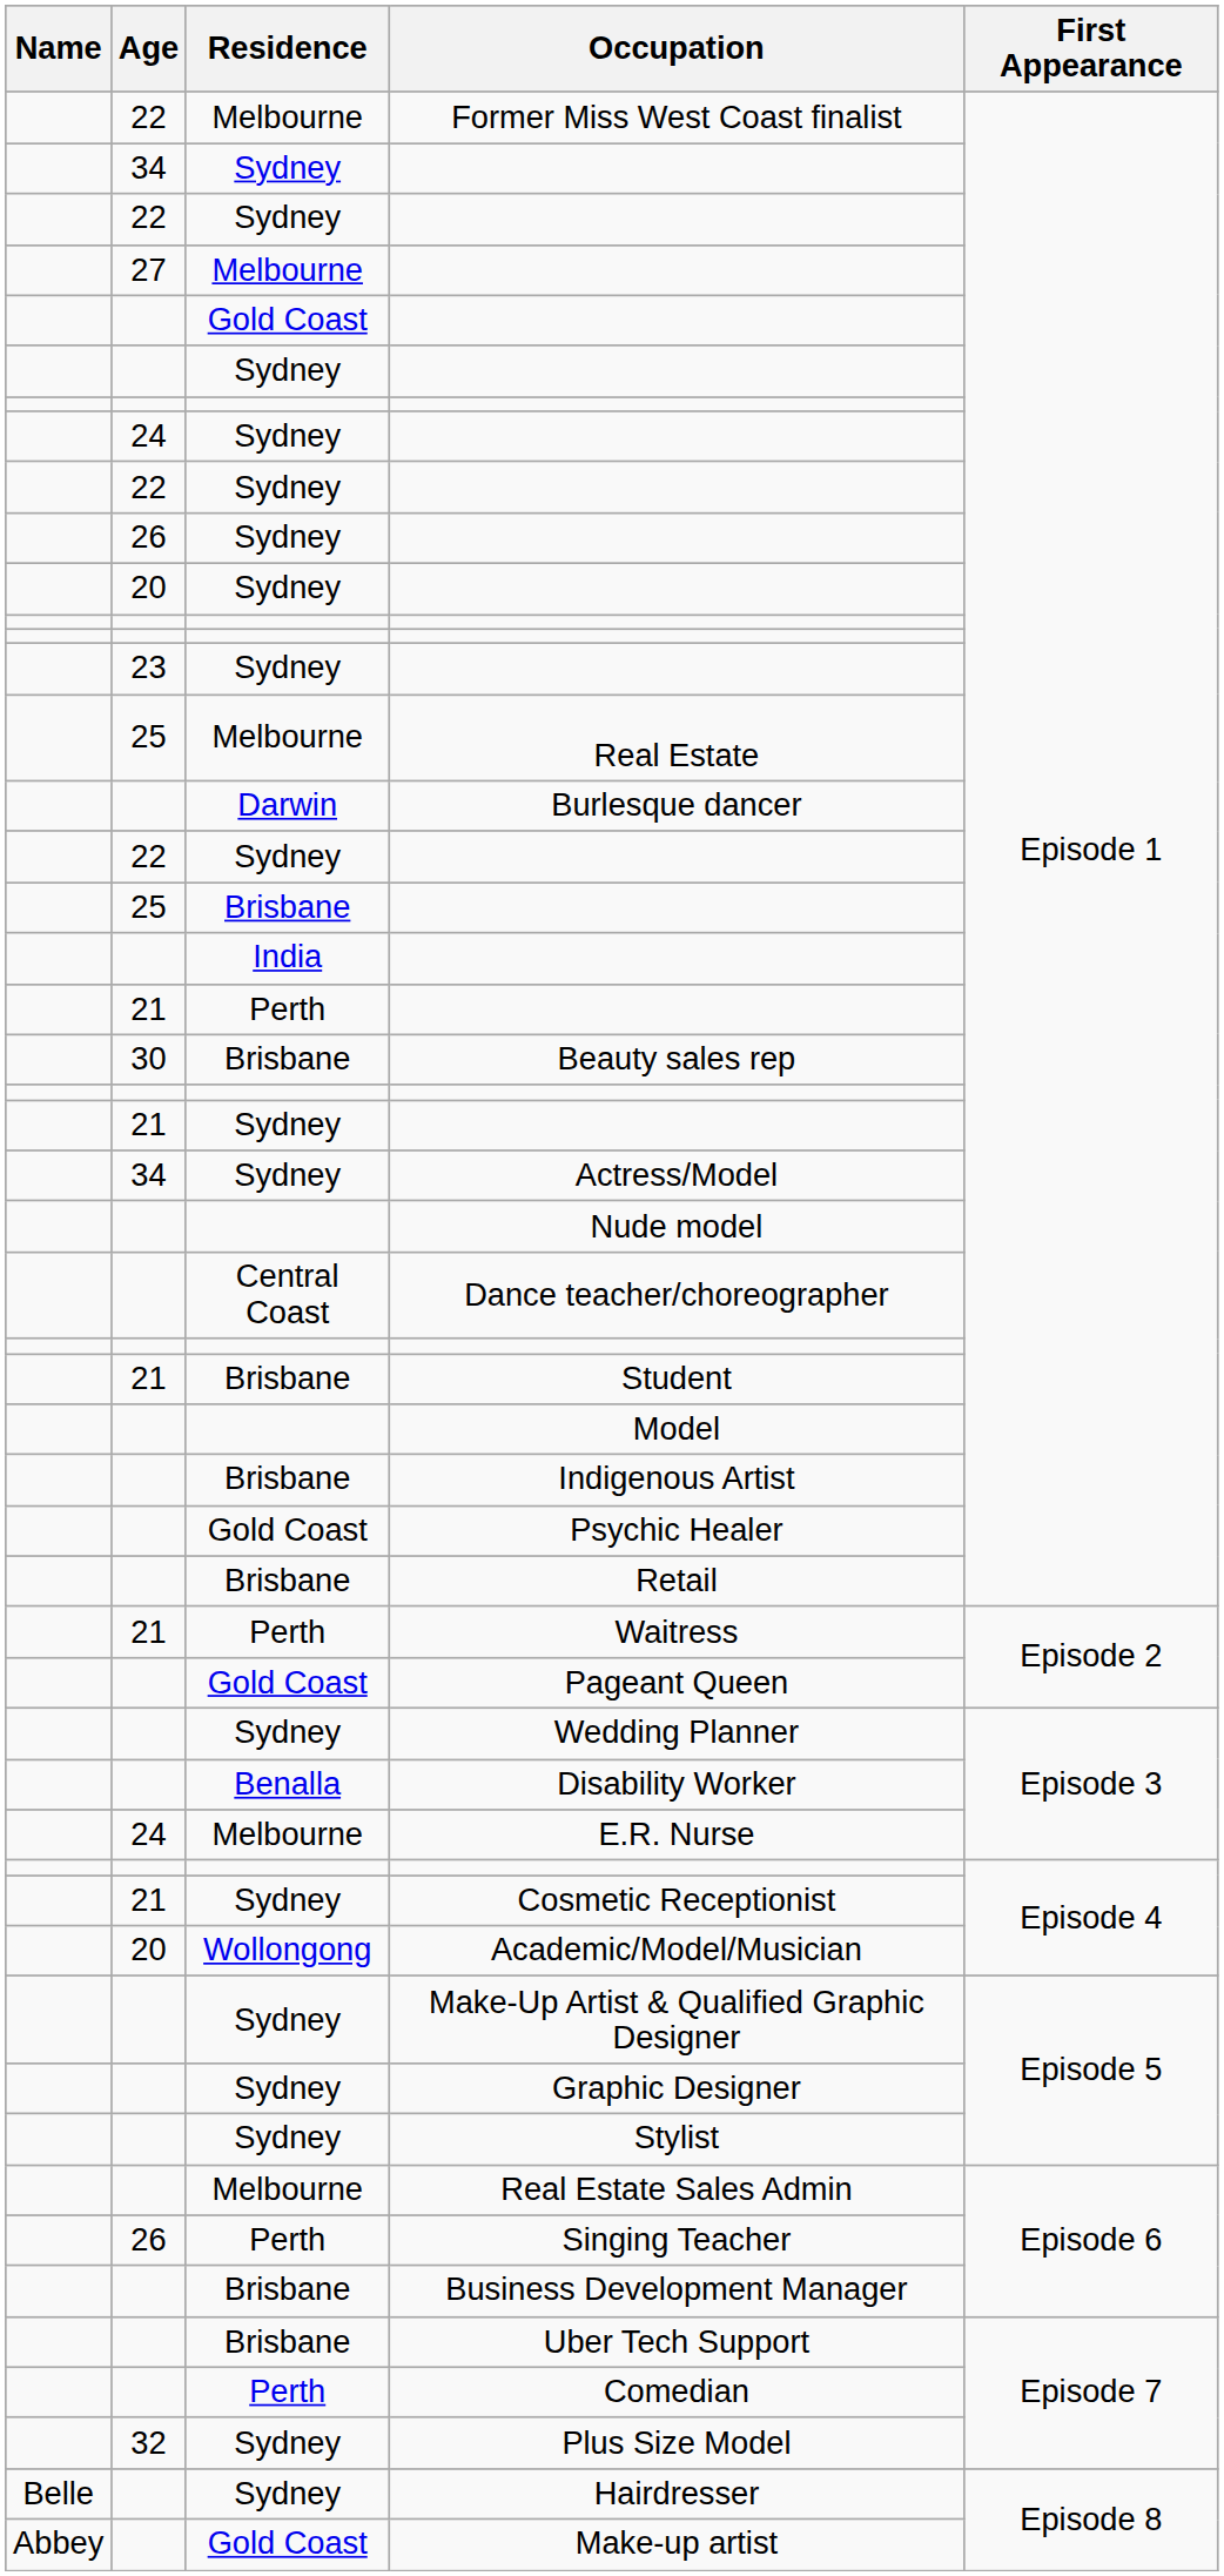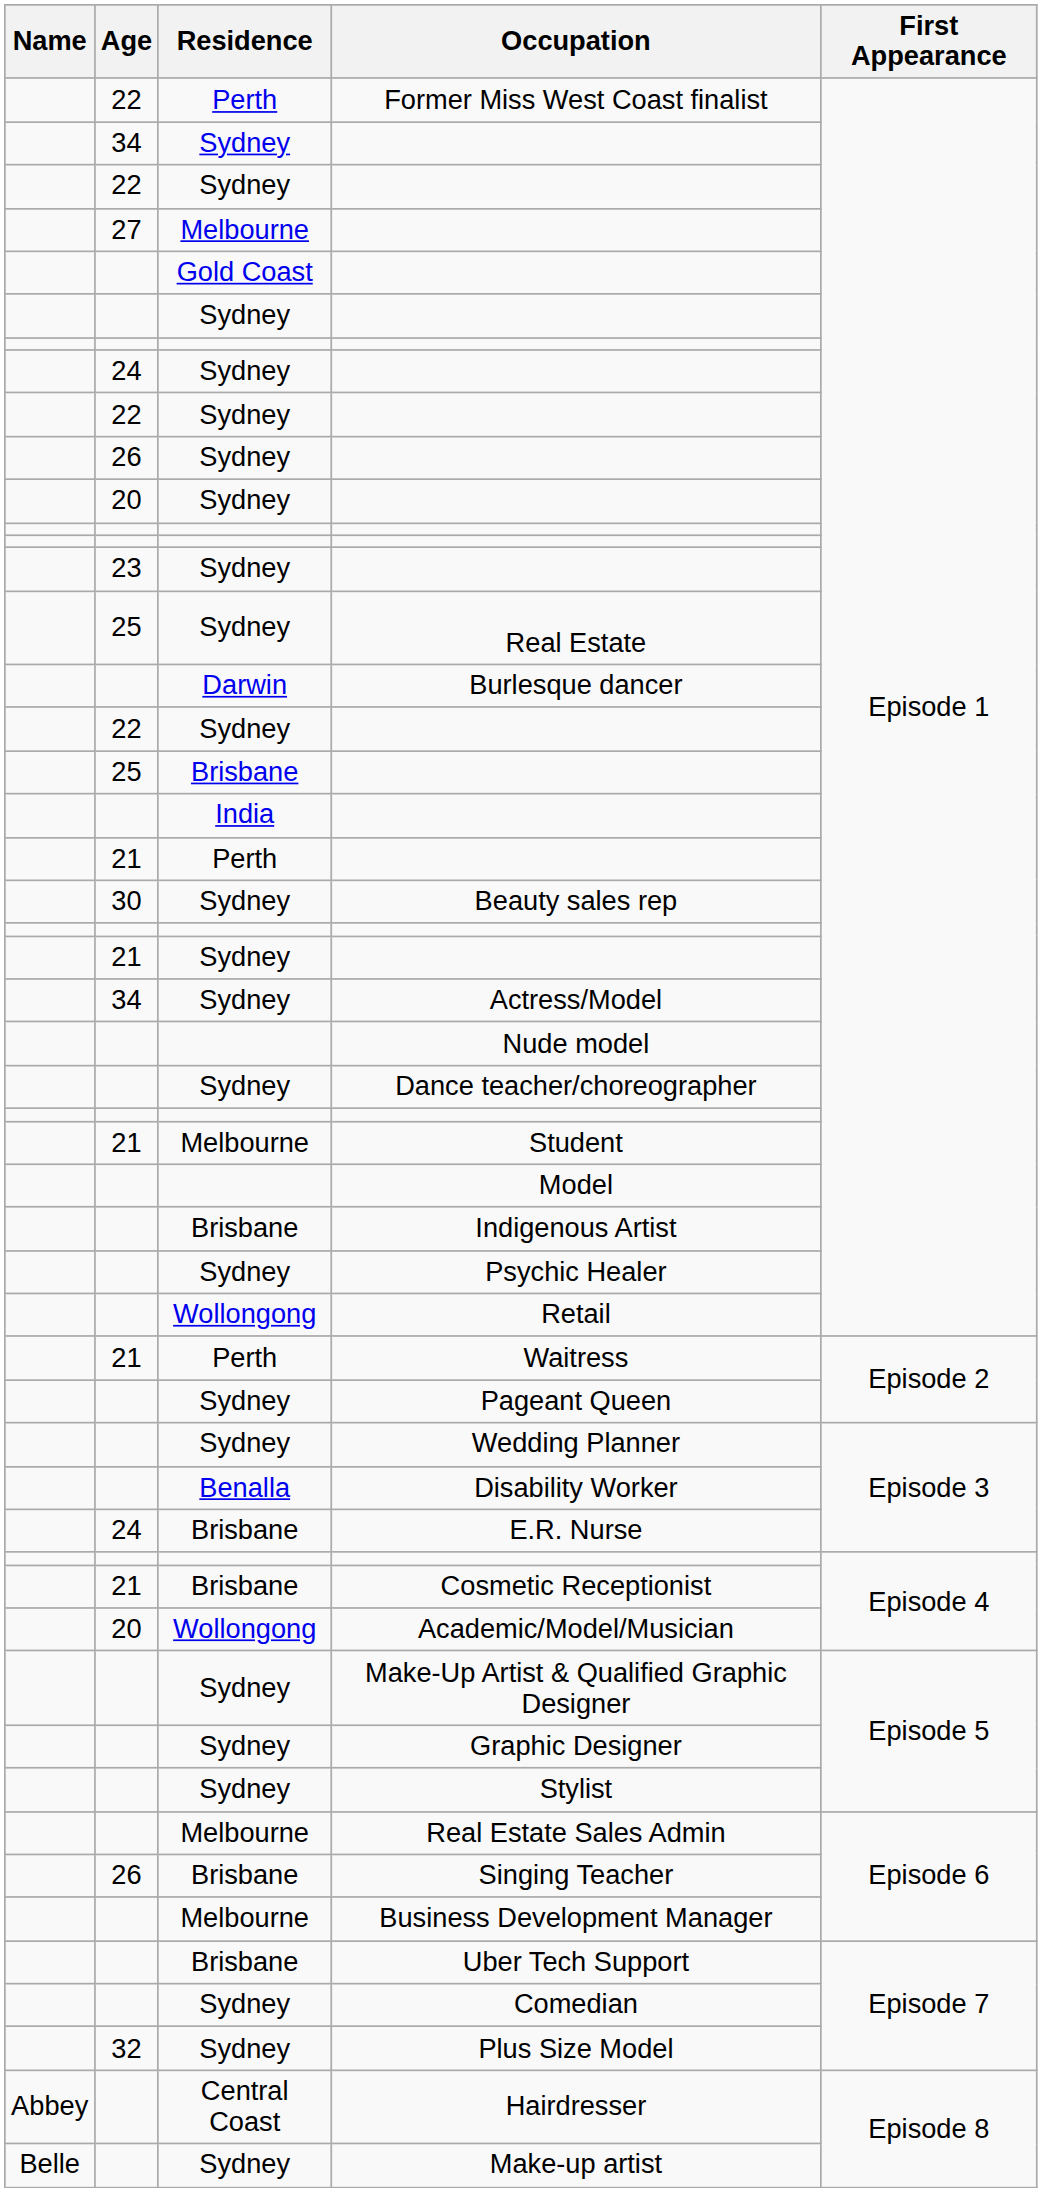 <table class="wikitable sortable" style="text-align:center;">
 <tr>
 <th>Name</th>
 <th>Age</th>
 <th>Residence</th>
 <th>Occupation</th>
 <th>First Appearance</th>
 </tr>
 <tr>
 <td></td>
 <td>22</td>
-<td>Melbourne</td>
+<td><a href='#'>Perth</a></td>
 <td>Former Miss West Coast finalist</td>
 <td rowspan="32">Episode 1</td>
 </tr>
 <tr>
 <td></td>
 <td>34</td>
 <td><a href='#'>Sydney</a></td>
 <td></td>
 </tr>
 <tr>
 <td></td>
 <td>22</td>
 <td>Sydney</td>
 <td></td>
 </tr>
 <tr>
 <td></td>
 <td>27</td>
 <td><a href='#'>Melbourne</a></td>
 <td></td>
 </tr>
 <tr>
 <td></td>
 <td></td>
 <td><a href='#'>Gold Coast</a></td>
 <td></td>
 </tr>
 <tr>
 <td></td>
 <td></td>
 <td>Sydney</td>
 <td></td>
 </tr>
 <tr>
 <td></td>
 <td></td>
 <td></td>
 <td></td>
 </tr>
 <tr>
 <td></td>
 <td>24</td>
 <td>Sydney</td>
 <td></td>
 </tr>
 <tr>
 <td></td>
 <td>22</td>
 <td>Sydney</td>
 <td></td>
 </tr>
 <tr>
 <td></td>
 <td>26</td>
 <td>Sydney</td>
 <td></td>
 </tr>
 <tr>
 <td></td>
 <td>20</td>
 <td>Sydney</td>
 <td></td>
 </tr>
 <tr>
 <td></td>
 <td></td>
 <td></td>
 <td></td>
 </tr>
 <tr>
 <td></td>
 <td></td>
 <td></td>
 <td></td>
 </tr>
 <tr>
 <td></td>
 <td>23</td>
 <td>Sydney</td>
 <td></td>
 </tr>
 <tr>
 <td></td>
 <td>25</td>
-<td>Melbourne</td>
+<td>Sydney</td>
 <td><br>Real Estate</td>
 </tr>
 <tr>
 <td></td>
 <td></td>
 <td><a href='#'>Darwin</a></td>
 <td>Burlesque dancer</td>
 </tr>
 <tr>
 <td></td>
 <td>22</td>
 <td>Sydney</td>
 <td></td>
 </tr>
 <tr>
 <td></td>
 <td>25</td>
 <td><a href='#'>Brisbane</a></td>
 <td></td>
 </tr>
 <tr>
 <td></td>
 <td></td>
 <td><a href='#'>India</a></td>
 <td></td>
 </tr>
 <tr>
 <td></td>
 <td>21</td>
 <td>Perth</td>
 <td></td>
 </tr>
 <tr>
 <td></td>
 <td>30</td>
-<td>Brisbane</td>
+<td>Sydney</td>
 <td>Beauty sales rep</td>
 </tr>
 <tr>
 <td></td>
 <td></td>
 <td></td>
 <td></td>
 </tr>
 <tr>
 <td></td>
 <td>21</td>
 <td>Sydney</td>
 <td></td>
 </tr>
 <tr>
 <td></td>
 <td>34</td>
 <td>Sydney</td>
 <td>Actress/Model</td>
 </tr>
 <tr>
 <td></td>
 <td></td>
 <td></td>
 <td>Nude model</td>
 </tr>
 <tr>
 <td></td>
 <td></td>
-<td>Central Coast</td>
+<td>Sydney</td>
 <td>Dance teacher/choreographer</td>
 </tr>
 <tr>
 <td></td>
 <td></td>
 <td></td>
 <td></td>
 </tr>
 <tr>
 <td></td>
 <td>21</td>
-<td>Brisbane</td>
+<td>Melbourne</td>
 <td>Student</td>
 </tr>
 <tr>
 <td></td>
 <td></td>
 <td></td>
 <td>Model</td>
 </tr>
 <tr>
 <td></td>
 <td></td>
 <td>Brisbane</td>
 <td>Indigenous Artist</td>
 </tr>
 <tr>
 <td></td>
 <td></td>
-<td>Gold Coast</td>
+<td>Sydney</td>
 <td>Psychic Healer</td>
 </tr>
 <tr>
 <td></td>
 <td></td>
-<td>Brisbane</td>
+<td><a href='#'>Wollongong</a></td>
 <td>Retail</td>
 </tr>
 <tr>
 <td></td>
 <td>21</td>
 <td>Perth</td>
 <td>Waitress</td>
 <td rowspan="2">Episode 2</td>
 </tr>
 <tr>
 <td></td>
 <td></td>
-<td><a href='#'>Gold Coast</a></td>
+<td>Sydney</td>
 <td>Pageant Queen</td>
 </tr>
 <tr>
 <td></td>
 <td></td>
 <td>Sydney</td>
 <td>Wedding Planner</td>
 <td rowspan="3">Episode 3</td>
 </tr>
 <tr>
 <td></td>
 <td></td>
 <td><a href='#'>Benalla</a></td>
 <td>Disability Worker</td>
 </tr>
 <tr>
 <td></td>
 <td>24</td>
-<td>Melbourne</td>
+<td>Brisbane</td>
 <td>E.R. Nurse</td>
 </tr>
 <tr>
 <td></td>
 <td></td>
 <td></td>
 <td></td>
 <td rowspan="3">Episode 4</td>
 </tr>
 <tr>
 <td></td>
 <td>21</td>
-<td>Sydney</td>
+<td>Brisbane</td>
 <td>Cosmetic Receptionist</td>
 </tr>
 <tr>
 <td></td>
 <td>20</td>
 <td><a href='#'>Wollongong</a></td>
 <td>Academic/Model/Musician</td>
 </tr>
 <tr>
 <td></td>
 <td></td>
 <td>Sydney</td>
 <td>Make-Up Artist & Qualified Graphic Designer</td>
 <td rowspan="3">Episode 5</td>
 </tr>
 <tr>
 <td></td>
 <td></td>
 <td>Sydney</td>
 <td>Graphic Designer</td>
 </tr>
 <tr>
 <td></td>
 <td></td>
 <td>Sydney</td>
 <td>Stylist</td>
 </tr>
 <tr>
 <td></td>
 <td></td>
 <td>Melbourne</td>
 <td>Real Estate Sales Admin</td>
 <td rowspan="3">Episode 6</td>
 </tr>
 <tr>
 <td></td>
 <td>26</td>
-<td>Perth</td>
+<td>Brisbane</td>
 <td>Singing Teacher</td>
 </tr>
 <tr>
 <td></td>
 <td></td>
-<td>Brisbane</td>
+<td>Melbourne</td>
 <td>Business Development Manager</td>
 </tr>
 <tr>
 <td></td>
 <td></td>
 <td>Brisbane</td>
 <td>Uber Tech Support</td>
 <td rowspan="3">Episode 7</td>
 </tr>
 <tr>
 <td></td>
 <td></td>
-<td><a href='#'>Perth</a></td>
+<td>Sydney</td>
 <td>Comedian</td>
 </tr>
 <tr>
 <td></td>
 <td>32</td>
 <td>Sydney</td>
 <td>Plus Size Model</td>
 </tr>
 <tr>
-<td>Belle</td>
+<td>Abbey</td>
 <td></td>
-<td>Sydney</td>
+<td>Central Coast</td>
 <td>Hairdresser</td>
 <td rowspan="2">Episode 8</td>
 </tr>
 <tr>
-<td>Abbey</td>
+<td>Belle</td>
 <td></td>
-<td><a href='#'>Gold Coast</a></td>
+<td>Sydney</td>
 <td>Make-up artist</td>
 </tr>
 </table>
